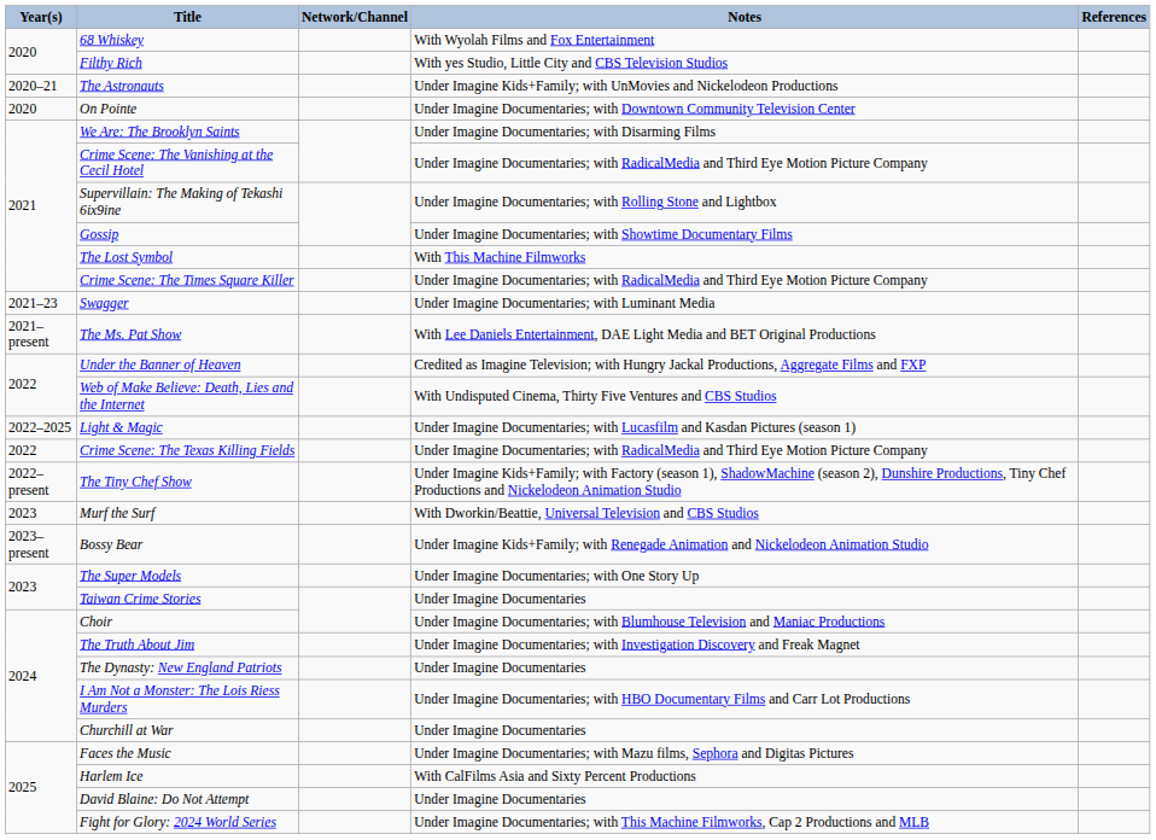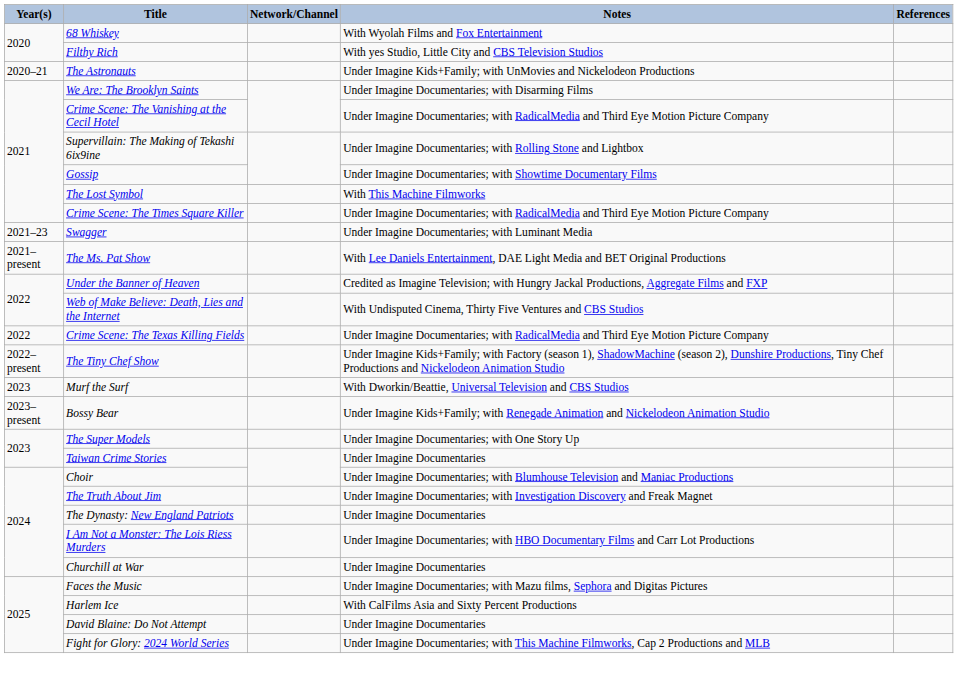 <table class="wikitable" style="font-size:95%;">
 <tr style="text-align:left;">
 <th style="background:#B0C4DE;">Year(s)</th>
 <th style="background:#B0C4DE;">Title</th>
 <th style="background:#B0C4DE;">Network/Channel</th>
 <th style="background:#B0C4DE;">Notes</th>
 <th style="background:#B0C4DE;">References</th>
 </tr>
 <tr>
 <td rowspan="2">2020</td>
 <td><em><a href='#'>68 Whiskey</a></em></td>
 <td></td>
 <td>With Wyolah Films and <a href='#'>Fox Entertainment</a></td>
 <td></td>
 </tr>
 <tr>
 <td><em><a href='#'>Filthy Rich</a></em></td>
 <td></td>
 <td>With yes Studio, Little City and <a href='#'>CBS Television Studios</a></td>
 <td></td>
 </tr>
 <tr>
 <td>2020–21</td>
 <td><em><a href='#'>The Astronauts</a></em></td>
 <td></td>
 <td>Under Imagine Kids+Family; with UnMovies and Nickelodeon Productions</td>
-<td></td>
-</tr>
-<tr>
-<td>2020</td>
-<td><em>On Pointe</em></td>
-<td></td>
-<td>Under Imagine Documentaries; with <a href='#'>Downtown Community Television Center</a></td>
 <td></td>
 </tr>
 <tr>
 <td rowspan="6">2021</td>
 <td><em><a href='#'>We Are: The Brooklyn Saints</a></em></td>
 <td rowspan="2"></td>
 <td>Under Imagine Documentaries; with Disarming Films</td>
 <td></td>
 </tr>
 <tr>
 <td><em><a href='#'>Crime Scene: The Vanishing at the Cecil Hotel</a></em></td>
 <td>Under Imagine Documentaries; with <a href='#'>RadicalMedia</a> and Third Eye Motion Picture Company</td>
 <td></td>
 </tr>
 <tr>
 <td><em>Supervillain: The Making of Tekashi 6ix9ine</em></td>
 <td rowspan="2"></td>
 <td>Under Imagine Documentaries; with <a href='#'>Rolling Stone</a> and Lightbox</td>
 <td></td>
 </tr>
 <tr>
 <td><em><a href='#'>Gossip</a></em></td>
 <td>Under Imagine Documentaries; with <a href='#'>Showtime Documentary Films</a></td>
 <td></td>
 </tr>
 <tr>
 <td><em><a href='#'>The Lost Symbol</a></em></td>
 <td></td>
 <td>With <a href='#'>This Machine Filmworks</a></td>
 <td></td>
 </tr>
 <tr>
 <td><em><a href='#'>Crime Scene: The Times Square Killer</a></em></td>
 <td></td>
 <td>Under Imagine Documentaries; with <a href='#'>RadicalMedia</a> and Third Eye Motion Picture Company</td>
 <td></td>
 </tr>
 <tr>
 <td>2021–23</td>
 <td><em><a href='#'>Swagger</a></em></td>
 <td></td>
 <td>Under Imagine Documentaries; with Luminant Media</td>
 <td></td>
 </tr>
 <tr>
 <td>2021–present</td>
 <td><em><a href='#'>The Ms. Pat Show</a></em></td>
 <td></td>
 <td>With <a href='#'>Lee Daniels Entertainment</a>, DAE Light Media and BET Original Productions</td>
 <td></td>
 </tr>
 <tr>
 <td rowspan="2">2022</td>
 <td><em><a href='#'>Under the Banner of Heaven</a></em></td>
 <td></td>
 <td>Credited as Imagine Television; with Hungry Jackal Productions, <a href='#'>Aggregate Films</a> and <a href='#'>FXP</a></td>
 <td></td>
 </tr>
 <tr>
 <td><em><a href='#'>Web of Make Believe: Death, Lies and the Internet</a></em></td>
 <td></td>
 <td>With Undisputed Cinema, Thirty Five Ventures and <a href='#'>CBS Studios</a></td>
-<td></td>
-</tr>
-<tr>
-<td>2022–2025</td>
-<td><em><a href='#'>Light & Magic</a></em></td>
-<td></td>
-<td>Under Imagine Documentaries; with <a href='#'>Lucasfilm</a> and Kasdan Pictures (season 1)</td>
 <td></td>
 </tr>
 <tr>
 <td>2022</td>
 <td><em><a href='#'>Crime Scene: The Texas Killing Fields</a></em></td>
 <td></td>
 <td>Under Imagine Documentaries; with <a href='#'>RadicalMedia</a> and Third Eye Motion Picture Company</td>
 <td></td>
 </tr>
 <tr>
 <td>2022–present</td>
 <td><em><a href='#'>The Tiny Chef Show</a></em></td>
 <td></td>
 <td>Under Imagine Kids+Family; with Factory (season 1), <a href='#'>ShadowMachine</a> (season 2), <a href='#'>Dunshire Productions</a>, Tiny Chef Productions and <a href='#'>Nickelodeon Animation Studio</a></td>
 <td></td>
 </tr>
 <tr>
 <td>2023</td>
 <td><em>Murf the Surf</em></td>
 <td></td>
 <td>With Dworkin/Beattie, <a href='#'>Universal Television</a> and <a href='#'>CBS Studios</a></td>
 <td></td>
 </tr>
 <tr>
 <td>2023–present</td>
 <td><em>Bossy Bear</em></td>
 <td></td>
 <td>Under Imagine Kids+Family; with <a href='#'>Renegade Animation</a> and <a href='#'>Nickelodeon Animation Studio</a></td>
 <td></td>
 </tr>
 <tr>
 <td rowspan="2">2023</td>
 <td><em><a href='#'>The Super Models</a></em></td>
 <td></td>
 <td>Under Imagine Documentaries; with One Story Up</td>
 <td></td>
 </tr>
 <tr>
 <td><em><a href='#'>Taiwan Crime Stories</a></em></td>
 <td rowspan="2"></td>
 <td>Under Imagine Documentaries</td>
 <td></td>
 </tr>
 <tr>
 <td rowspan="5">2024</td>
 <td><em>Choir</em></td>
 <td>Under Imagine Documentaries; with <a href='#'>Blumhouse Television</a> and <a href='#'>Maniac Productions</a></td>
 <td></td>
 </tr>
 <tr>
 <td><em><a href='#'>The Truth About Jim</a></em></td>
 <td></td>
 <td>Under Imagine Documentaries; with <a href='#'>Investigation Discovery</a> and Freak Magnet</td>
 <td></td>
 </tr>
 <tr>
 <td><em>The Dynasty: <a href='#'>New England Patriots</a></em></td>
 <td></td>
 <td>Under Imagine Documentaries</td>
 <td></td>
 </tr>
 <tr>
 <td><em><a href='#'>I Am Not a Monster: The Lois Riess Murders</a></em></td>
 <td></td>
 <td>Under Imagine Documentaries; with <a href='#'>HBO Documentary Films</a> and Carr Lot Productions</td>
 <td></td>
 </tr>
 <tr>
 <td><em>Churchill at War</em></td>
 <td></td>
 <td>Under Imagine Documentaries</td>
 <td></td>
 </tr>
 <tr>
 <td rowspan="4">2025</td>
 <td><em>Faces the Music</em></td>
 <td></td>
 <td>Under Imagine Documentaries; with Mazu films, <a href='#'>Sephora</a> and Digitas Pictures</td>
 <td></td>
 </tr>
 <tr>
 <td><em>Harlem Ice</em></td>
 <td></td>
 <td>With CalFilms Asia and Sixty Percent Productions</td>
 <td></td>
 </tr>
 <tr>
 <td><em>David Blaine: Do Not Attempt</em></td>
 <td></td>
 <td>Under Imagine Documentaries</td>
 <td></td>
 </tr>
 <tr>
 <td><em>Fight for Glory: <a href='#'>2024 World Series</a></em></td>
 <td></td>
 <td>Under Imagine Documentaries; with <a href='#'>This Machine Filmworks</a>, Cap 2 Productions and <a href='#'>MLB</a></td>
 <td></td>
 </tr>
 </table>
